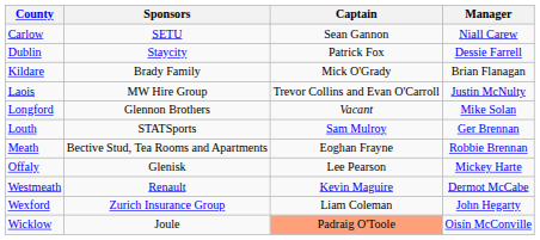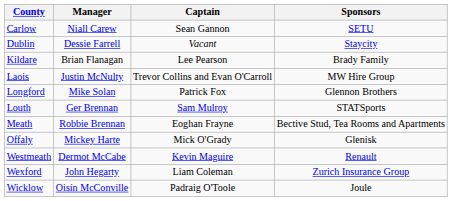 <table class="wikitable sortable" style="text-align:center">
 <tr>
 <th><a href='#'>County</a></th>
+<th>Manager</th>
+<th>Captain</th>
 <th>Sponsors</th>
-<th>Captain</th>
-<th>Manager</th>
 </tr>
 <tr>
 <td style="text-align:left"> <a href='#'>Carlow</a></td>
+<td><a href='#'>Niall Carew</a></td>
+<td>Sean Gannon</td>
 <td><a href='#'>SETU</a></td>
-<td>Sean Gannon</td>
-<td><a href='#'>Niall Carew</a></td>
 </tr>
 <tr>
 <td style="text-align:left"> <a href='#'>Dublin</a></td>
+<td><a href='#'>Dessie Farrell</a></td>
+<td><em>Vacant</em></td>
 <td><a href='#'>Staycity</a></td>
-<td>Patrick Fox</td>
-<td><a href='#'>Dessie Farrell</a></td>
 </tr>
 <tr>
 <td style="text-align:left"> <a href='#'>Kildare</a></td>
+<td>Brian Flanagan</td>
+<td>Lee Pearson</td>
 <td>Brady Family</td>
-<td>Mick O'Grady</td>
-<td>Brian Flanagan</td>
 </tr>
 <tr>
 <td style="text-align:left"> <a href='#'>Laois</a></td>
+<td><a href='#'>Justin McNulty</a></td>
+<td>Trevor Collins and Evan O'Carroll</td>
 <td>MW Hire Group</td>
-<td>Trevor Collins and Evan O'Carroll</td>
-<td><a href='#'>Justin McNulty</a></td>
 </tr>
 <tr>
 <td style="text-align:left"> <a href='#'>Longford</a></td>
+<td><a href='#'>Mike Solan</a></td>
+<td>Patrick Fox</td>
 <td>Glennon Brothers</td>
-<td><em>Vacant</em></td>
-<td><a href='#'>Mike Solan</a></td>
 </tr>
 <tr>
 <td style="text-align:left"> <a href='#'>Louth</a></td>
+<td><a href='#'>Ger Brennan</a></td>
+<td><a href='#'>Sam Mulroy</a></td>
 <td>STATSports</td>
-<td><a href='#'>Sam Mulroy</a></td>
-<td><a href='#'>Ger Brennan</a></td>
 </tr>
 <tr>
 <td style="text-align:left"> <a href='#'>Meath</a></td>
+<td><a href='#'>Robbie Brennan</a></td>
+<td>Eoghan Frayne</td>
 <td>Bective Stud, Tea Rooms and Apartments</td>
-<td>Eoghan Frayne</td>
-<td><a href='#'>Robbie Brennan</a></td>
 </tr>
 <tr>
 <td style="text-align:left"> <a href='#'>Offaly</a></td>
+<td><a href='#'>Mickey Harte</a></td>
+<td>Mick O'Grady</td>
 <td>Glenisk</td>
-<td>Lee Pearson</td>
-<td><a href='#'>Mickey Harte</a></td>
 </tr>
 <tr>
 <td style="text-align:left"> <a href='#'>Westmeath</a></td>
+<td><a href='#'>Dermot McCabe</a></td>
+<td><a href='#'>Kevin Maguire</a></td>
 <td><a href='#'>Renault</a></td>
-<td><a href='#'>Kevin Maguire</a></td>
-<td><a href='#'>Dermot McCabe</a></td>
 </tr>
 <tr>
 <td style="text-align:left"> <a href='#'>Wexford</a></td>
+<td><a href='#'>John Hegarty</a></td>
+<td>Liam Coleman</td>
 <td><a href='#'>Zurich Insurance Group</a></td>
-<td>Liam Coleman</td>
-<td><a href='#'>John Hegarty</a></td>
 </tr>
 <tr>
 <td style="text-align:left"> <a href='#'>Wicklow</a></td>
+<td><a href='#'>Oisín McConville</a></td>
+<td>Padraig O'Toole</td>
 <td>Joule</td>
-<td style="background: lightsalmon;">Padraig O'Toole</td>
-<td><a href='#'>Oisín McConville</a></td>
 </tr>
 </table>
